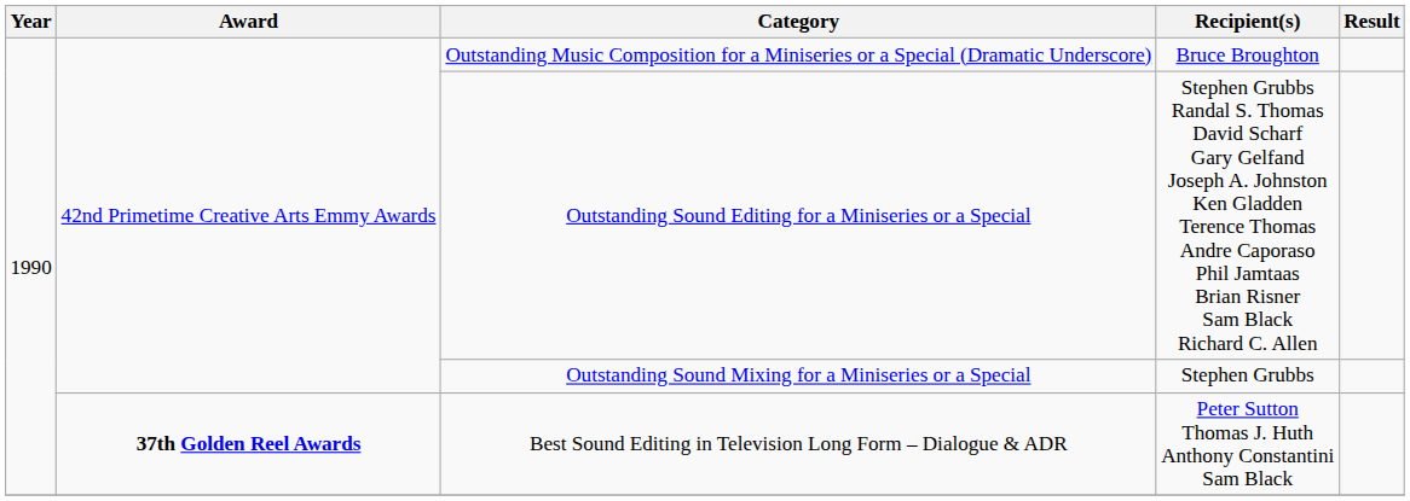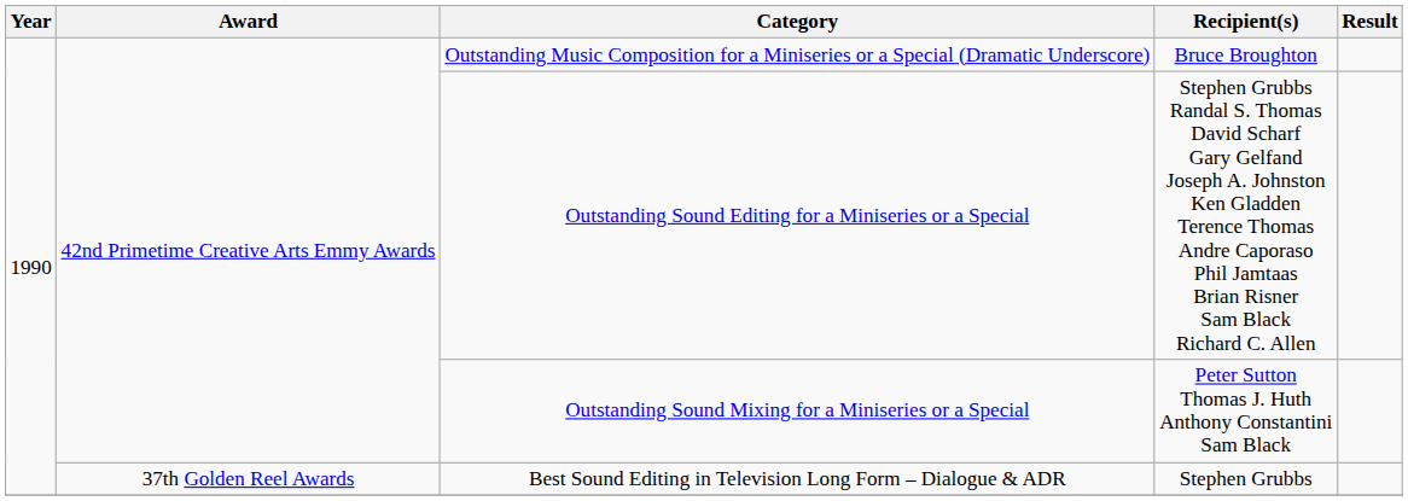 <table class="wikitable sortable plainrowheaders" style="text-align:center;">
 <tr>
 <th>Year</th>
 <th>Award</th>
 <th>Category</th>
 <th>Recipient(s)</th>
 <th>Result</th>
 </tr>
 <tr>
 <td rowspan="4">1990</td>
 <td rowspan="3"><a href='#'>42nd Primetime Creative Arts Emmy Awards</a></td>
 <td><a href='#'>Outstanding Music Composition for a Miniseries or a Special (Dramatic Underscore)</a></td>
 <td><a href='#'>Bruce Broughton</a></td>
 <td></td>
 </tr>
 <tr>
 <td><a href='#'>Outstanding Sound Editing for a Miniseries or a Special</a></td>
 <td>Stephen Grubbs <br> Randal S. Thomas <br> David Scharf <br> Gary Gelfand <br> Joseph A. Johnston <br> Ken Gladden <br> Terence Thomas <br> Andre Caporaso <br> Phil Jamtaas <br> Brian Risner <br> Sam Black <br> Richard C. Allen</td>
 <td></td>
 </tr>
 <tr>
 <td><a href='#'>Outstanding Sound Mixing for a Miniseries or a Special</a></td>
-<td>Stephen Grubbs</td>
+<td><a href='#'>Peter Sutton</a> <br> Thomas J. Huth <br> Anthony Constantini <br> Sam Black</td>
 <td></td>
 </tr>
 <tr>
-<td><strong>37th <a href='#'>Golden Reel Awards</a></strong></td>
+<td>37th <a href='#'>Golden Reel Awards</a></td>
 <td>Best Sound Editing in Television Long Form – Dialogue & ADR</td>
-<td><a href='#'>Peter Sutton</a> <br> Thomas J. Huth <br> Anthony Constantini <br> Sam Black</td>
+<td>Stephen Grubbs</td>
 <td></td>
 </tr>
 <tr>
 </tr>
 </table>
